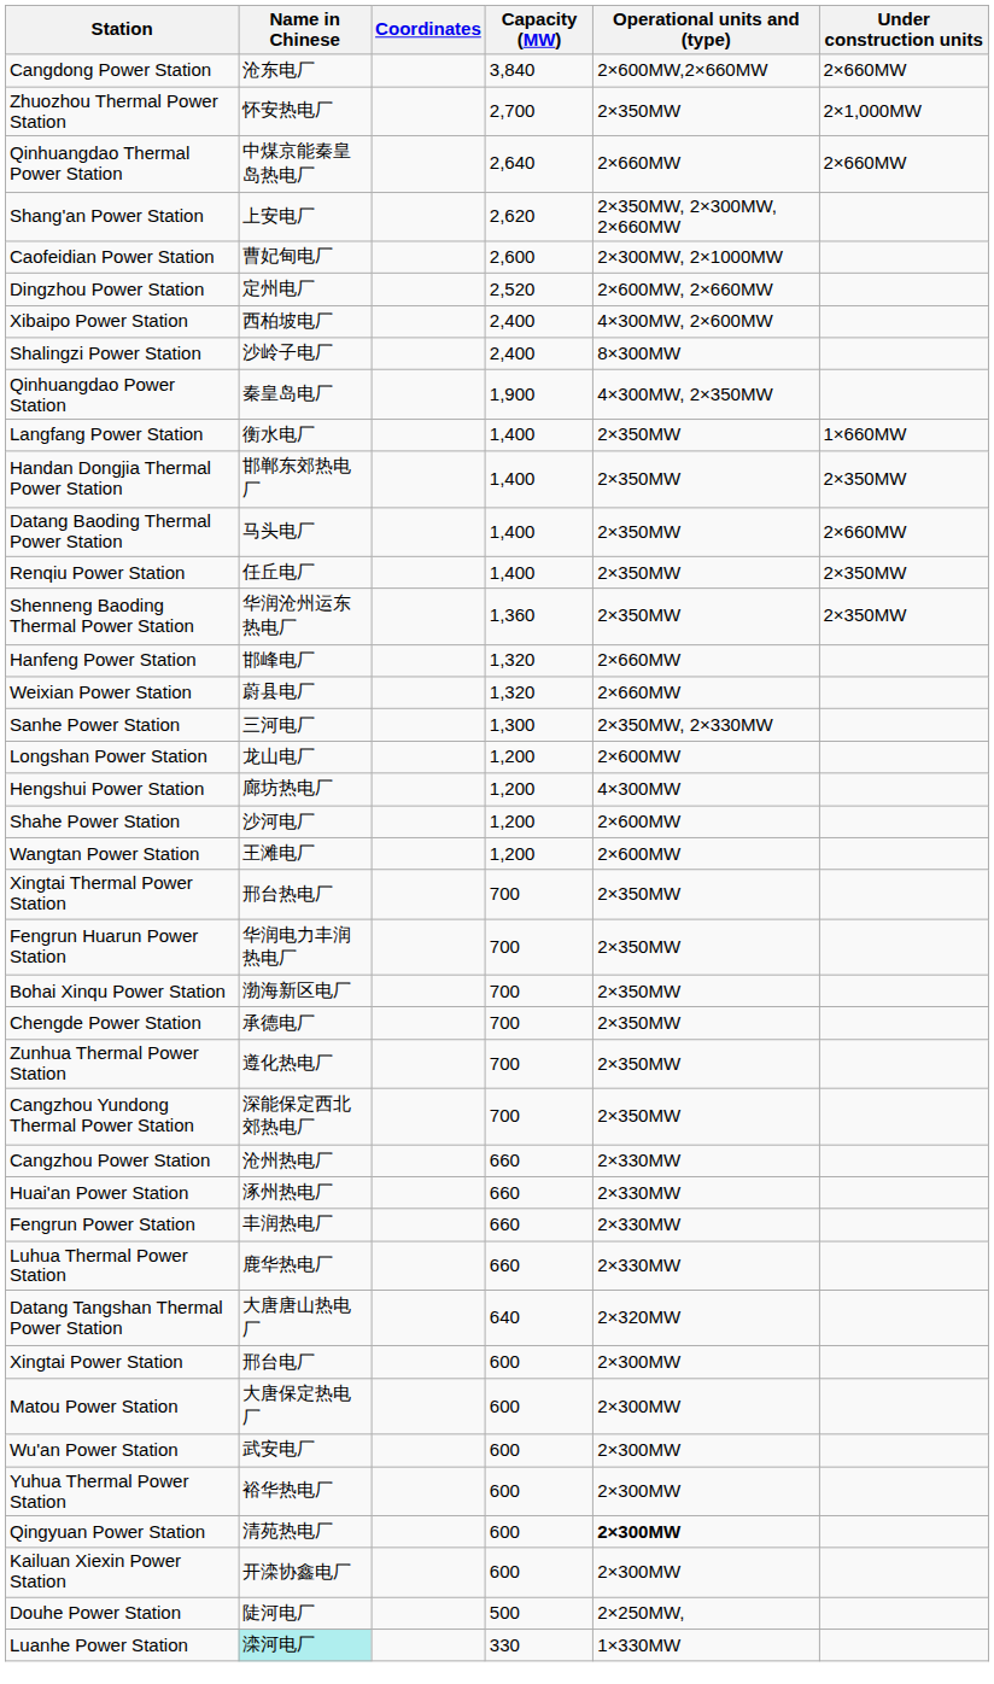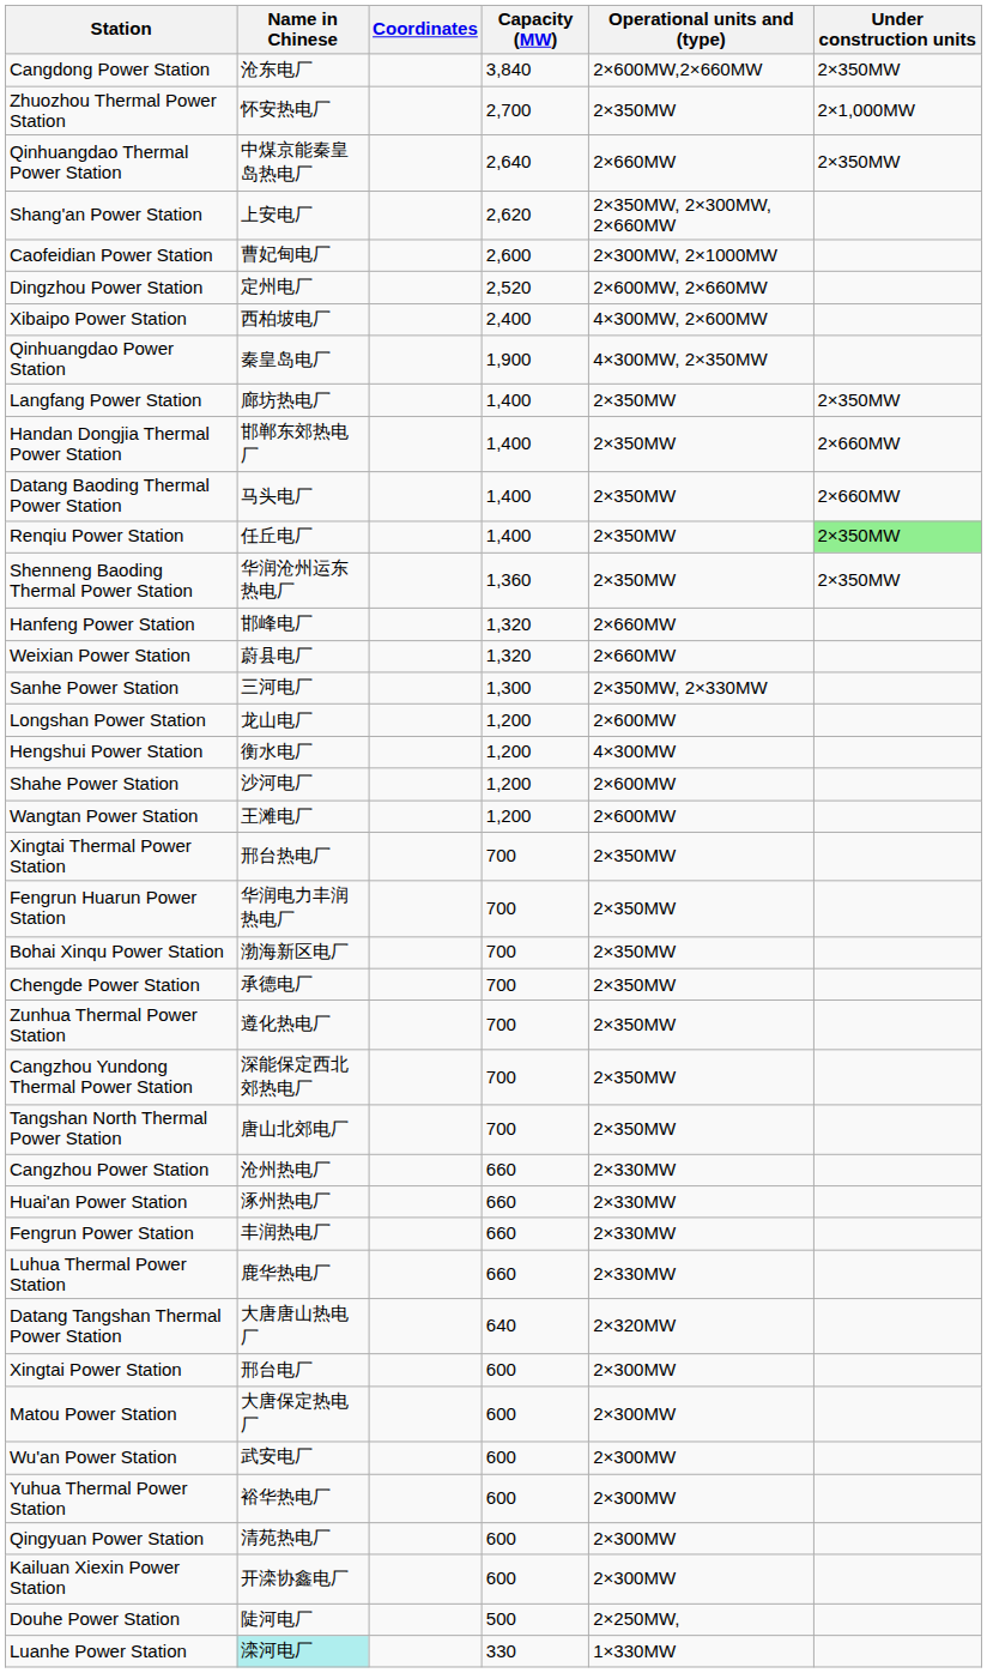 <table class="wikitable sortable">
 <tr>
 <th>Station</th>
 <th>Name in Chinese</th>
 <th><a href='#'>Coordinates</a></th>
 <th>Capacity (<a href='#'>MW</a>)</th>
 <th>Operational units and (type)</th>
 <th>Under construction units</th>
 </tr>
 <tr>
 <td>Cangdong Power Station</td>
 <td>沧东电厂</td>
 <td></td>
 <td>3,840</td>
 <td>2×600MW,2×660MW</td>
-<td>2×660MW</td>
+<td>2×350MW</td>
 </tr>
 <tr>
 <td>Zhuozhou Thermal Power Station</td>
 <td>怀安热电厂</td>
 <td></td>
 <td>2,700</td>
 <td>2×350MW</td>
 <td>2×1,000MW</td>
 </tr>
 <tr>
 <td>Qinhuangdao Thermal Power Station</td>
 <td>中煤京能秦皇岛热电厂</td>
 <td></td>
 <td>2,640</td>
 <td>2×660MW</td>
-<td>2×660MW</td>
+<td>2×350MW</td>
 </tr>
 <tr>
 <td>Shang'an Power Station</td>
 <td>上安电厂</td>
 <td></td>
 <td>2,620</td>
 <td>2×350MW, 2×300MW, 2×660MW</td>
 <td></td>
 </tr>
 <tr>
 <td>Caofeidian Power Station</td>
 <td>曹妃甸电厂</td>
 <td></td>
 <td>2,600</td>
 <td>2×300MW, 2×1000MW</td>
 <td></td>
 </tr>
 <tr>
 <td>Dingzhou Power Station</td>
 <td>定州电厂</td>
 <td></td>
 <td>2,520</td>
 <td>2×600MW, 2×660MW</td>
 <td></td>
 </tr>
 <tr>
 <td>Xibaipo Power Station</td>
 <td>西柏坡电厂</td>
 <td></td>
 <td>2,400</td>
 <td>4×300MW, 2×600MW</td>
 <td></td>
 </tr>
 <tr>
-<td>Shalingzi Power Station</td>
-<td>沙岭子电厂</td>
-<td></td>
-<td>2,400</td>
-<td>8×300MW</td>
-<td></td>
-</tr>
-<tr>
 <td>Qinhuangdao Power Station</td>
 <td>秦皇岛电厂</td>
 <td></td>
 <td>1,900</td>
 <td>4×300MW, 2×350MW</td>
 <td></td>
 </tr>
 <tr>
 <td>Langfang Power Station</td>
-<td>衡水电厂</td>
+<td>廊坊热电厂</td>
 <td></td>
 <td>1,400</td>
 <td>2×350MW</td>
-<td>1×660MW</td>
+<td>2×350MW</td>
 </tr>
 <tr>
 <td>Handan Dongjia Thermal Power Station</td>
 <td>邯郸东郊热电厂</td>
 <td></td>
 <td>1,400</td>
 <td>2×350MW</td>
-<td>2×350MW</td>
+<td>2×660MW</td>
 </tr>
 <tr>
 <td>Datang Baoding Thermal Power Station</td>
 <td>马头电厂</td>
 <td></td>
 <td>1,400</td>
 <td>2×350MW</td>
 <td>2×660MW</td>
 </tr>
 <tr>
 <td>Renqiu Power Station</td>
 <td>任丘电厂</td>
 <td></td>
 <td>1,400</td>
 <td>2×350MW</td>
-<td>2×350MW</td>
+<td style="background: lightgreen;">2×350MW</td>
 </tr>
 <tr>
 <td>Shenneng Baoding Thermal Power Station</td>
 <td>华润沧州运东热电厂</td>
 <td></td>
 <td>1,360</td>
 <td>2×350MW</td>
 <td>2×350MW</td>
 </tr>
 <tr>
 <td>Hanfeng Power Station</td>
 <td>邯峰电厂</td>
 <td></td>
 <td>1,320</td>
 <td>2×660MW</td>
 <td></td>
 </tr>
 <tr>
 <td>Weixian Power Station</td>
 <td>蔚县电厂</td>
 <td></td>
 <td>1,320</td>
 <td>2×660MW</td>
 <td></td>
 </tr>
 <tr>
 <td>Sanhe Power Station</td>
 <td>三河电厂</td>
 <td></td>
 <td>1,300</td>
 <td>2×350MW, 2×330MW</td>
 <td></td>
 </tr>
 <tr>
 <td>Longshan Power Station</td>
 <td>龙山电厂</td>
 <td></td>
 <td>1,200</td>
 <td>2×600MW</td>
 <td></td>
 </tr>
 <tr>
 <td>Hengshui Power Station</td>
-<td>廊坊热电厂</td>
+<td>衡水电厂</td>
 <td></td>
 <td>1,200</td>
 <td>4×300MW</td>
 <td></td>
 </tr>
 <tr>
 <td>Shahe Power Station</td>
 <td>沙河电厂</td>
 <td></td>
 <td>1,200</td>
 <td>2×600MW</td>
 <td></td>
 </tr>
 <tr>
 <td>Wangtan Power Station</td>
 <td>王滩电厂</td>
 <td></td>
 <td>1,200</td>
 <td>2×600MW</td>
 <td></td>
 </tr>
 <tr>
 <td>Xingtai Thermal Power Station</td>
 <td>邢台热电厂</td>
 <td></td>
 <td>700</td>
 <td>2×350MW</td>
 <td></td>
 </tr>
 <tr>
 <td>Fengrun Huarun Power Station</td>
 <td>华润电力丰润热电厂</td>
 <td></td>
 <td>700</td>
 <td>2×350MW</td>
 <td></td>
 </tr>
 <tr>
 <td>Bohai Xinqu Power Station</td>
 <td>渤海新区电厂</td>
 <td></td>
 <td>700</td>
 <td>2×350MW</td>
 <td></td>
 </tr>
 <tr>
 <td>Chengde Power Station</td>
 <td>承德电厂</td>
 <td></td>
 <td>700</td>
 <td>2×350MW</td>
 <td></td>
 </tr>
 <tr>
 <td>Zunhua Thermal Power Station</td>
 <td>遵化热电厂</td>
 <td></td>
 <td>700</td>
 <td>2×350MW</td>
 <td></td>
 </tr>
 <tr>
 <td>Cangzhou Yundong Thermal Power Station</td>
 <td>深能保定西北郊热电厂</td>
+<td></td>
+<td>700</td>
+<td>2×350MW</td>
+<td></td>
+</tr>
+<tr>
+<td>Tangshan North Thermal Power Station</td>
+<td>唐山北郊电厂</td>
 <td></td>
 <td>700</td>
 <td>2×350MW</td>
 <td></td>
 </tr>
 <tr>
 <td>Cangzhou Power Station</td>
 <td>沧州热电厂</td>
 <td></td>
 <td>660</td>
 <td>2×330MW</td>
 <td></td>
 </tr>
 <tr>
 <td>Huai'an Power Station</td>
 <td>涿州热电厂</td>
 <td></td>
 <td>660</td>
 <td>2×330MW</td>
 <td></td>
 </tr>
 <tr>
 <td>Fengrun Power Station</td>
 <td>丰润热电厂</td>
 <td></td>
 <td>660</td>
 <td>2×330MW</td>
 <td></td>
 </tr>
 <tr>
 <td>Luhua Thermal Power Station</td>
 <td>鹿华热电厂</td>
 <td></td>
 <td>660</td>
 <td>2×330MW</td>
 <td></td>
 </tr>
 <tr>
 <td>Datang Tangshan Thermal Power Station</td>
 <td>大唐唐山热电厂</td>
 <td></td>
 <td>640</td>
 <td>2×320MW</td>
 <td></td>
 </tr>
 <tr>
 <td>Xingtai Power Station</td>
 <td>邢台电厂</td>
 <td></td>
 <td>600</td>
 <td>2×300MW</td>
 <td></td>
 </tr>
 <tr>
 <td>Matou Power Station</td>
 <td>大唐保定热电厂</td>
 <td></td>
 <td>600</td>
 <td>2×300MW</td>
 <td></td>
 </tr>
 <tr>
 <td>Wu'an Power Station</td>
 <td>武安电厂</td>
 <td></td>
 <td>600</td>
 <td>2×300MW</td>
 <td></td>
 </tr>
 <tr>
 <td>Yuhua Thermal Power Station</td>
 <td>裕华热电厂</td>
 <td></td>
 <td>600</td>
 <td>2×300MW</td>
 <td></td>
 </tr>
 <tr>
 <td>Qingyuan Power Station</td>
 <td>清苑热电厂</td>
 <td></td>
 <td>600</td>
-<td><strong>2×300MW</strong></td>
+<td>2×300MW</td>
 <td></td>
 </tr>
 <tr>
 <td>Kailuan Xiexin Power Station</td>
 <td>开滦协鑫电厂</td>
 <td></td>
 <td>600</td>
 <td>2×300MW</td>
 <td></td>
 </tr>
 <tr>
 <td>Douhe Power Station</td>
 <td>陡河电厂</td>
 <td></td>
 <td>500</td>
 <td>2×250MW,</td>
 <td></td>
 </tr>
 <tr>
 <td>Luanhe Power Station</td>
 <td style="background: paleturquoise;">滦河电厂</td>
 <td></td>
 <td>330</td>
 <td>1×330MW</td>
 <td></td>
 </tr>
 </table>
